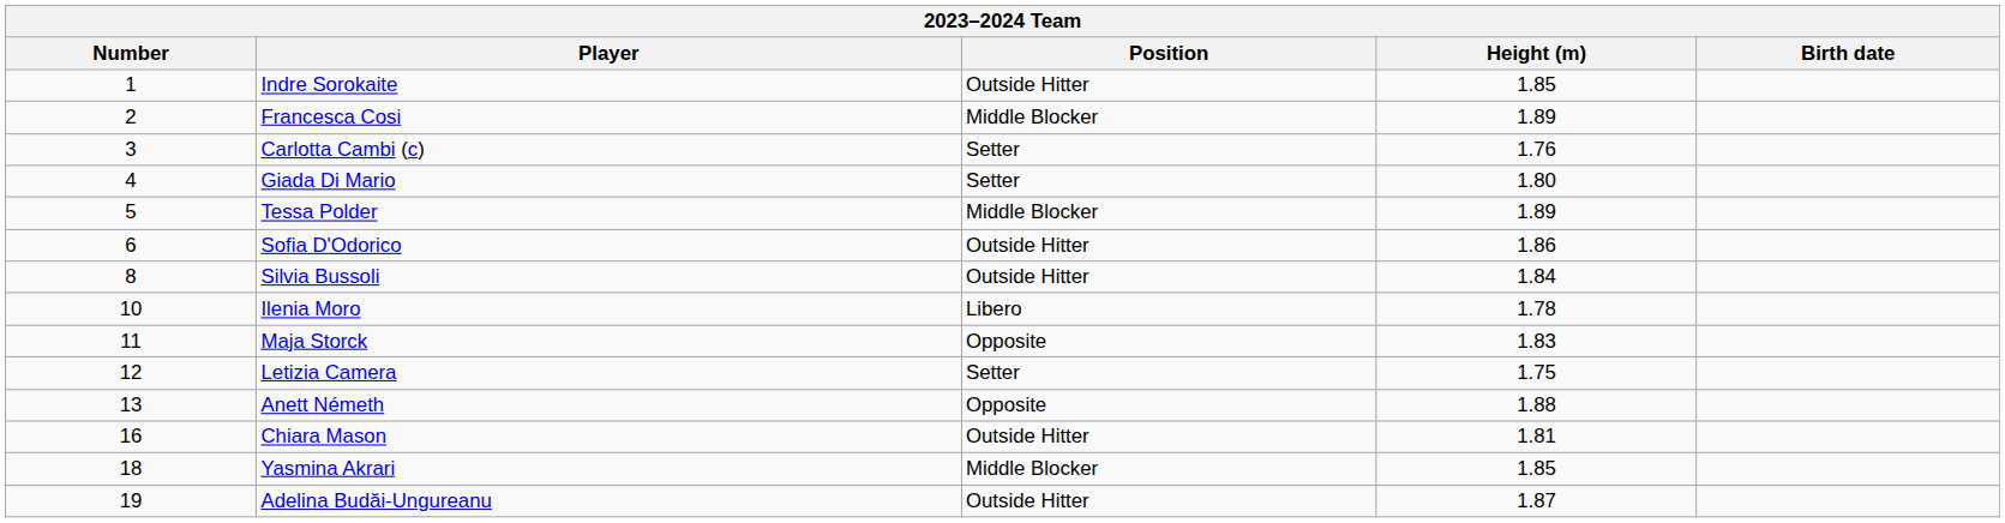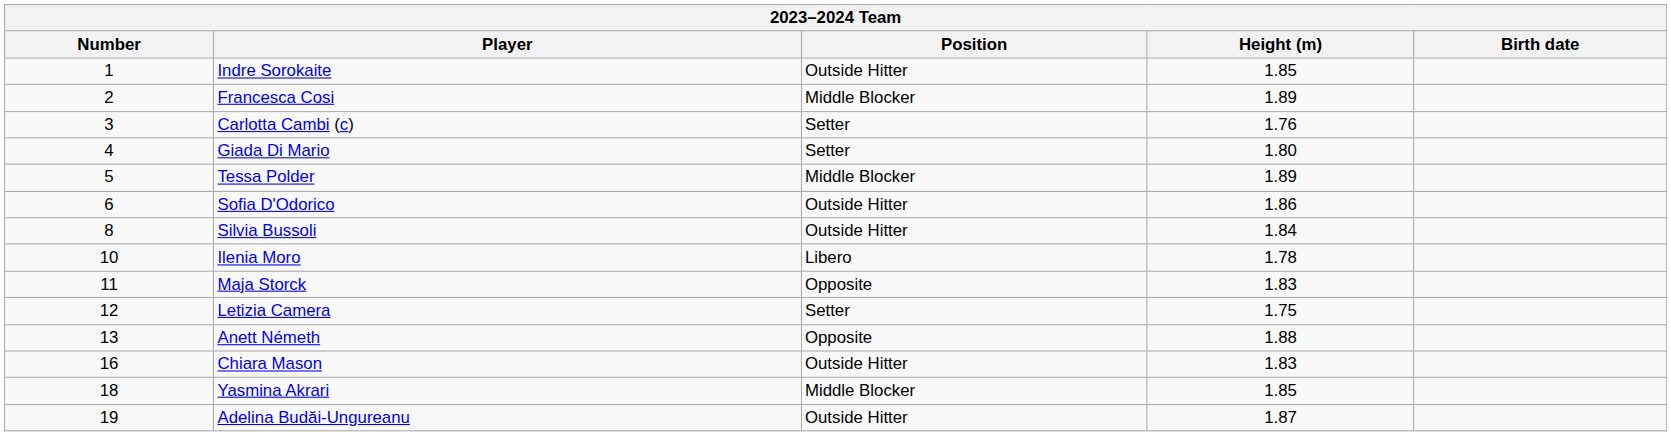 <table class="wikitable collapsible collapsed" style="width:100%;">
 <tr>
 <th colspan=5><strong>2023–2024 Team</strong></th>
 </tr>
 <tr>
 <th>Number</th>
 <th>Player</th>
 <th>Position</th>
 <th>Height (m)</th>
 <th>Birth date</th>
 </tr>
 <tr>
 <td align=center>1</td>
 <td> <a href='#'>Indre Sorokaite</a></td>
 <td>Outside Hitter</td>
 <td align=center>1.85</td>
 <td></td>
 </tr>
 <tr>
 <td align=center>2</td>
 <td> <a href='#'>Francesca Cosi</a></td>
 <td>Middle Blocker</td>
 <td align=center>1.89</td>
 <td></td>
 </tr>
 <tr>
 <td align=center>3</td>
 <td> <a href='#'>Carlotta Cambi</a> (<a href='#'>c</a>)</td>
 <td>Setter</td>
 <td align=center>1.76</td>
 <td></td>
 </tr>
 <tr>
 <td align=center>4</td>
 <td> <a href='#'>Giada Di Mario</a></td>
 <td>Setter</td>
 <td align=center>1.80</td>
 <td></td>
 </tr>
 <tr>
 <td align=center>5</td>
 <td> <a href='#'>Tessa Polder</a></td>
 <td>Middle Blocker</td>
 <td align=center>1.89</td>
 <td></td>
 </tr>
 <tr>
 <td align=center>6</td>
 <td> <a href='#'>Sofia D'Odorico</a></td>
 <td>Outside Hitter</td>
 <td align=center>1.86</td>
 <td></td>
 </tr>
 <tr>
 <td align=center>8</td>
 <td> <a href='#'>Silvia Bussoli</a></td>
 <td>Outside Hitter</td>
 <td align=center>1.84</td>
 <td></td>
 </tr>
 <tr>
 <td align=center>10</td>
 <td> <a href='#'>Ilenia Moro</a></td>
 <td>Libero</td>
 <td align=center>1.78</td>
 <td></td>
 </tr>
 <tr>
 <td align=center>11</td>
 <td> <a href='#'>Maja Storck</a></td>
 <td>Opposite</td>
 <td align=center>1.83</td>
 <td></td>
 </tr>
 <tr>
 <td align=center>12</td>
 <td> <a href='#'>Letizia Camera</a></td>
 <td>Setter</td>
 <td align=center>1.75</td>
 <td></td>
 </tr>
 <tr>
 <td align=center>13</td>
 <td> <a href='#'>Anett Németh</a></td>
 <td>Opposite</td>
 <td align=center>1.88</td>
 <td></td>
 </tr>
 <tr>
 <td align=center>16</td>
 <td> <a href='#'>Chiara Mason</a></td>
 <td>Outside Hitter</td>
-<td align=center>1.81</td>
+<td align=center>1.83</td>
 <td></td>
 </tr>
 <tr>
 <td align=center>18</td>
 <td> <a href='#'>Yasmina Akrari</a></td>
 <td>Middle Blocker</td>
 <td align=center>1.85</td>
 <td></td>
 </tr>
 <tr>
 <td align=center>19</td>
 <td> <a href='#'>Adelina Budăi-Ungureanu</a></td>
 <td>Outside Hitter</td>
 <td align=center>1.87</td>
 <td></td>
 </tr>
 </table>
